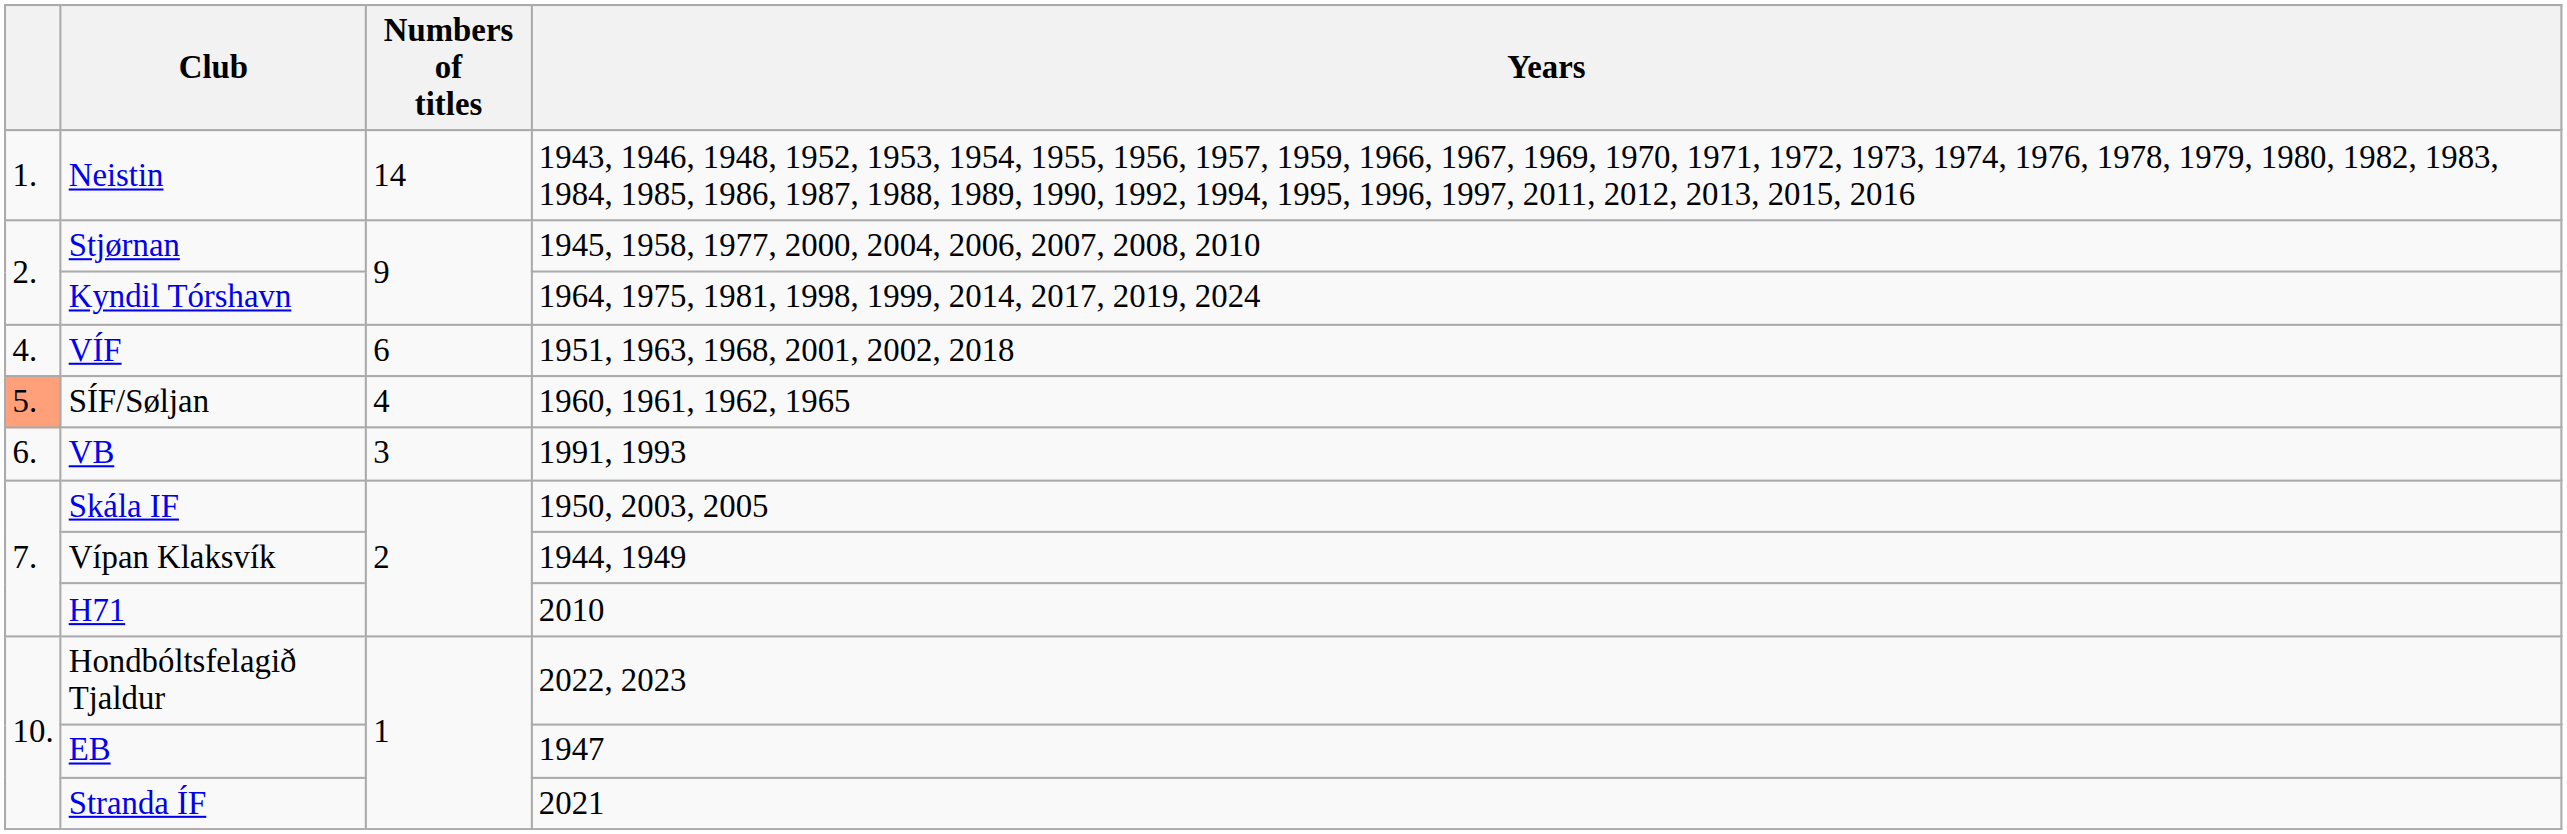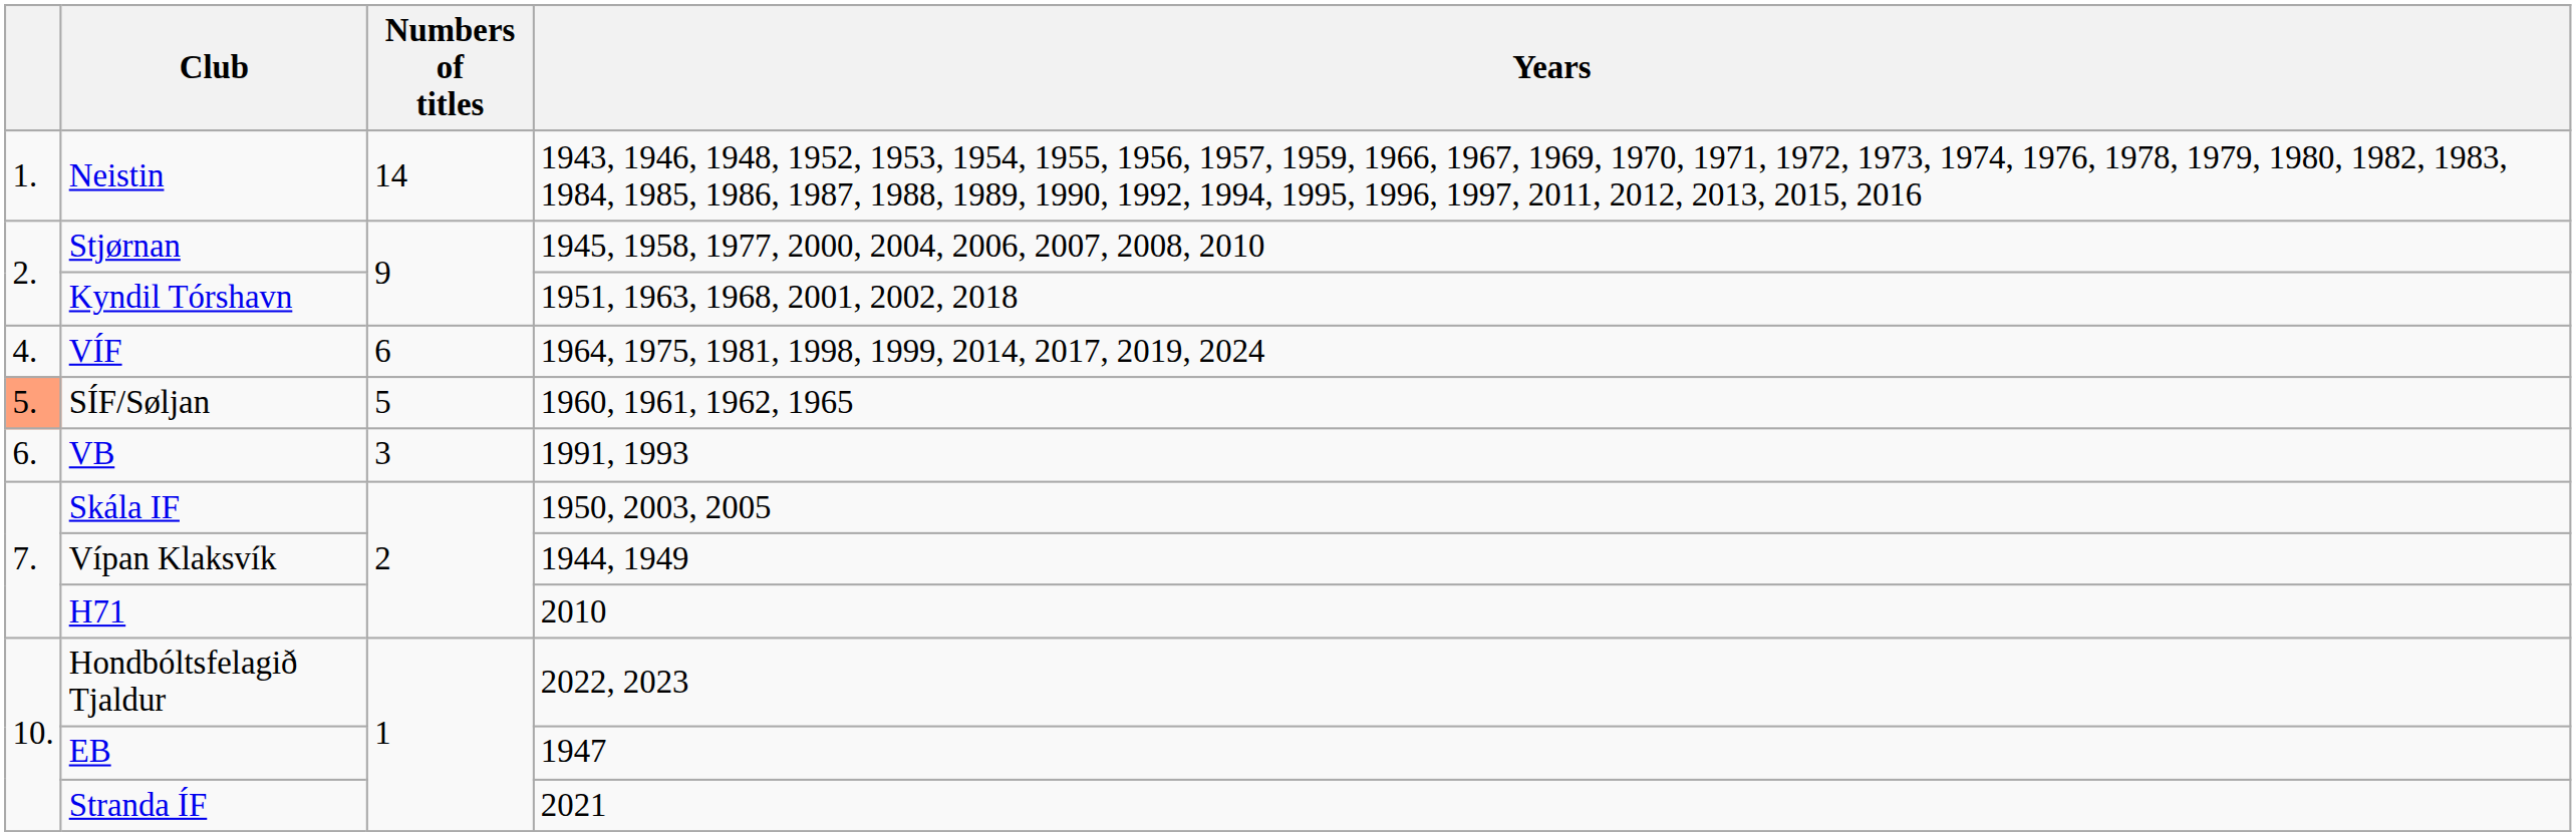 <table class="wikitable sortable">
 <tr style="background:#e9e9e9">
 <th></th>
 <th>Club</th>
 <th>Numbers of<br>titles</th>
 <th>Years</th>
 </tr>
 <tr>
 <td>1.</td>
 <td><a href='#'>Neistin</a></td>
 <td>14</td>
 <td>1943, 1946, 1948, 1952, 1953, 1954, 1955, 1956, 1957, 1959, 1966, 1967, 1969, 1970, 1971, 1972, 1973, 1974, 1976, 1978, 1979, 1980, 1982, 1983, 1984, 1985, 1986, 1987, 1988, 1989, 1990, 1992, 1994, 1995, 1996, 1997, 2011, 2012, 2013, 2015, 2016</td>
 </tr>
 <tr>
 <td rowspan=2>2.</td>
 <td><a href='#'>Stjørnan</a></td>
 <td rowspan=2>9</td>
 <td>1945, 1958, 1977, 2000, 2004, 2006, 2007, 2008, 2010</td>
 </tr>
 <tr>
 <td><a href='#'>Kyndil Tórshavn</a></td>
-<td>1964, 1975, 1981, 1998, 1999, 2014, 2017, 2019, 2024</td>
+<td>1951, 1963, 1968, 2001, 2002, 2018</td>
 </tr>
 <tr>
 <td>4.</td>
 <td><a href='#'>VÍF</a></td>
 <td>6</td>
-<td>1951, 1963, 1968, 2001, 2002, 2018</td>
+<td>1964, 1975, 1981, 1998, 1999, 2014, 2017, 2019, 2024</td>
 </tr>
 <tr>
 <td style="background: lightsalmon;">5.</td>
 <td>SÍF/Søljan</td>
-<td>4</td>
+<td>5</td>
 <td>1960, 1961, 1962, 1965</td>
 </tr>
 <tr>
 <td>6.</td>
 <td><a href='#'>VB</a></td>
 <td>3</td>
 <td>1991, 1993</td>
 </tr>
 <tr>
 <td rowspan=3>7.</td>
 <td><a href='#'>Skála IF</a></td>
 <td rowspan=3>2</td>
 <td>1950, 2003, 2005</td>
 </tr>
 <tr>
 <td>Vípan Klaksvík</td>
 <td>1944, 1949</td>
 </tr>
 <tr>
 <td><a href='#'>H71</a></td>
 <td>2010</td>
 </tr>
 <tr>
 <td rowspan=3>10.</td>
 <td>Hondbóltsfelagið Tjaldur</td>
 <td rowspan=3>1</td>
 <td>2022, 2023</td>
 </tr>
 <tr>
 <td><a href='#'>EB</a></td>
 <td>1947</td>
 </tr>
 <tr>
 <td><a href='#'>Stranda ÍF</a></td>
 <td>2021</td>
 </tr>
 </table>
